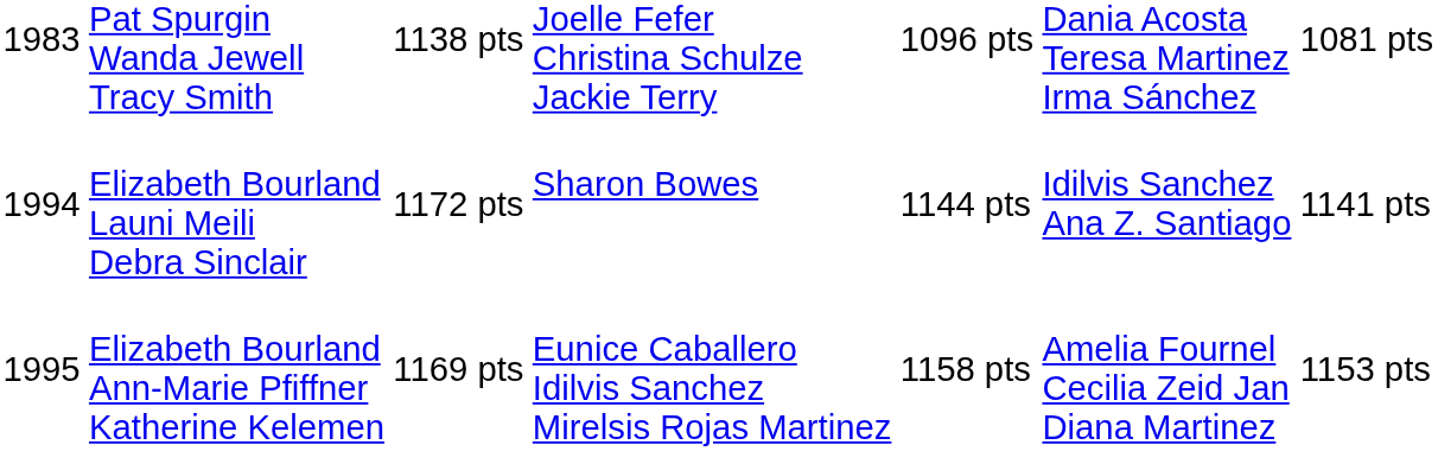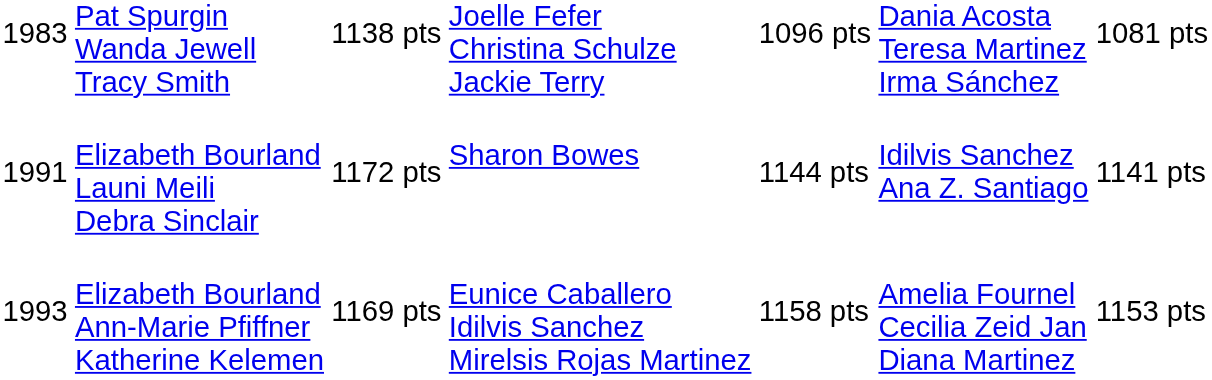 <table>
 <tr>
 <td>1983</td>
 <td><br><a href='#'>Pat Spurgin</a><br><a href='#'>Wanda Jewell</a><br><a href='#'>Tracy Smith</a></td>
 <td>1138 pts</td>
 <td><br><a href='#'>Joelle Fefer</a><br><a href='#'>Christina Schulze</a><br><a href='#'>Jackie Terry</a></td>
 <td>1096 pts</td>
 <td><br><a href='#'>Dania Acosta</a><br><a href='#'>Teresa Martinez</a><br><a href='#'>Irma Sánchez</a></td>
 <td>1081 pts</td>
 </tr>
 <tr>
-<td>1994</td>
+<td>1991</td>
 <td><br><a href='#'>Elizabeth Bourland</a><br><a href='#'>Launi Meili</a><br><a href='#'>Debra Sinclair</a></td>
 <td>1172 pts</td>
 <td style="vertical-align:top;"><br><a href='#'>Sharon Bowes</a></td>
 <td>1144 pts</td>
 <td style="vertical-align:top;"><br><a href='#'>Idilvis Sanchez</a><br><a href='#'>Ana Z. Santiago</a></td>
 <td>1141 pts</td>
 </tr>
 <tr>
-<td>1995</td>
+<td>1993</td>
 <td><br><a href='#'>Elizabeth Bourland</a><br><a href='#'>Ann-Marie Pfiffner</a><br><a href='#'>Katherine Kelemen</a></td>
 <td>1169 pts</td>
 <td><br><a href='#'>Eunice Caballero</a><br><a href='#'>Idilvis Sanchez</a><br><a href='#'>Mirelsis Rojas Martinez</a></td>
 <td>1158 pts</td>
 <td><br><a href='#'>Amelia Fournel</a><br><a href='#'>Cecilia Zeid Jan</a><br><a href='#'>Diana Martinez</a></td>
 <td>1153 pts</td>
 </tr>
 </table>
